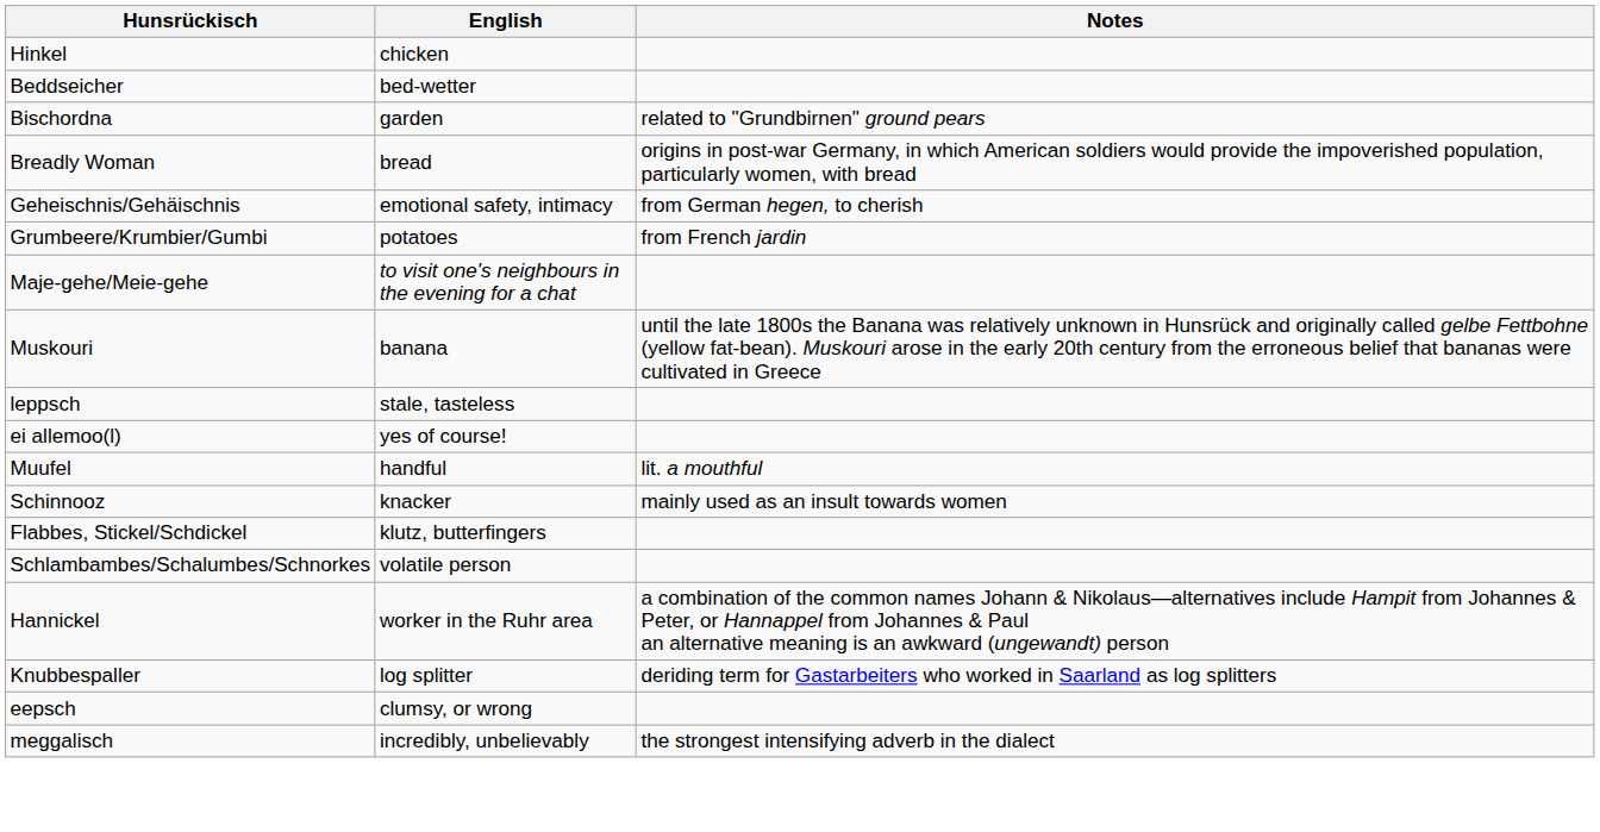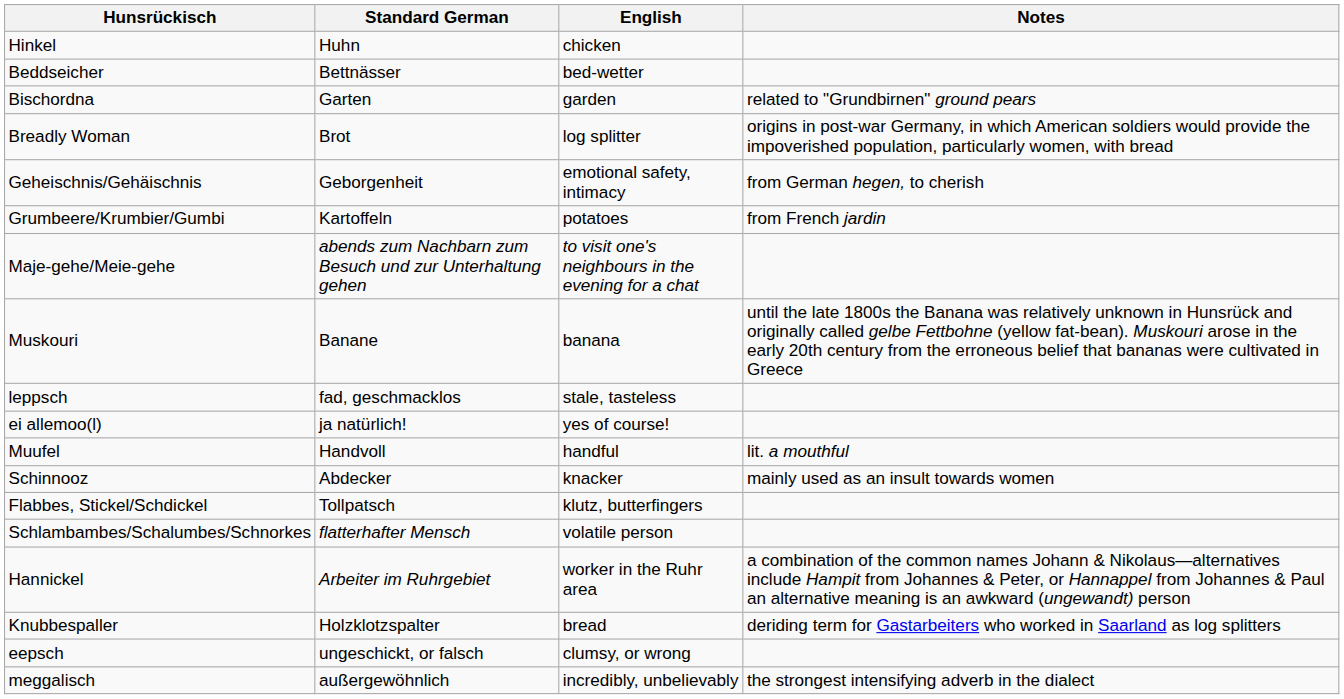 <table class="wikitable mw-collapsible">
 <tr>
 <th>Hunsrückisch</th>
+<th>Standard German</th>
 <th>English</th>
 <th>Notes</th>
 </tr>
 <tr>
 <td>Hinkel</td>
+<td>Huhn</td>
 <td>chicken</td>
 <td></td>
 </tr>
 <tr>
 <td>Beddseicher</td>
+<td>Bettnässer</td>
 <td>bed-wetter</td>
 <td></td>
 </tr>
 <tr>
 <td>Bischordna</td>
+<td>Garten</td>
 <td>garden</td>
 <td>related to "Grundbirnen" <em>ground pears</em></td>
 </tr>
 <tr>
 <td>Breadly Woman</td>
-<td>bread</td>
+<td>Brot</td>
+<td>log splitter</td>
 <td>origins in post-war Germany, in which American soldiers would provide the impoverished population, particularly women, with bread</td>
 </tr>
 <tr>
 <td>Geheischnis/Gehäischnis</td>
+<td>Geborgenheit</td>
 <td>emotional safety, intimacy</td>
 <td>from German <em>hegen,</em> to cherish</td>
 </tr>
 <tr>
 <td>Grumbeere/Krumbier/Gumbi</td>
+<td>Kartoffeln</td>
 <td>potatoes</td>
 <td>from French <em>jardin</em></td>
 </tr>
 <tr>
 <td>Maje-gehe/Meie-gehe</td>
+<td><em>abends zum Nachbarn zum Besuch und zur Unterhaltung gehen</em></td>
 <td><em>to visit one's neighbours in the evening for a chat</em></td>
 <td></td>
 </tr>
 <tr>
 <td>Muskouri</td>
+<td>Banane</td>
 <td>banana</td>
 <td>until the late 1800s the Banana was relatively unknown in Hunsrück and originally called <em>gelbe Fettbohne</em> (yellow fat-bean). <em>Muskouri</em> arose in the early 20th century from the erroneous belief that bananas were cultivated in Greece</td>
 </tr>
 <tr>
 <td>leppsch</td>
+<td>fad, geschmacklos</td>
 <td>stale, tasteless</td>
 <td></td>
 </tr>
 <tr>
 <td>ei allemoo(l)</td>
+<td>ja natürlich!</td>
 <td>yes of course!</td>
 <td></td>
 </tr>
 <tr>
 <td>Muufel</td>
+<td>Handvoll</td>
 <td>handful</td>
 <td>lit. <em>a mouthful</em></td>
 </tr>
 <tr>
 <td>Schinnooz</td>
+<td>Abdecker</td>
 <td>knacker</td>
 <td>mainly used as an insult towards women</td>
 </tr>
 <tr>
 <td>Flabbes, Stickel/Schdickel</td>
+<td>Tollpatsch</td>
 <td>klutz, butterfingers</td>
 <td></td>
 </tr>
 <tr>
 <td>Schlambambes/Schalumbes/Schnorkes</td>
+<td><em>flatterhafter Mensch</em></td>
 <td>volatile person</td>
 <td></td>
 </tr>
 <tr>
 <td>Hannickel</td>
+<td><em>Arbeiter im Ruhrgebiet</em></td>
 <td>worker in the Ruhr area</td>
 <td>a combination of the common names Johann & Nikolaus—alternatives include <em>Hampit</em> from Johannes & Peter, or <em>Hannappel</em> from Johannes & Paul<br>an alternative meaning is an awkward (<em>ungewandt)</em> person</td>
 </tr>
 <tr>
 <td>Knubbespaller</td>
-<td>log splitter</td>
+<td>Holzklotzspalter</td>
+<td>bread</td>
 <td>deriding term for <a href='#'>Gastarbeiters</a> who worked in <a href='#'>Saarland</a> as log splitters</td>
 </tr>
 <tr>
 <td>eepsch</td>
+<td>ungeschickt, or falsch</td>
 <td>clumsy, or wrong</td>
 <td></td>
 </tr>
 <tr>
 <td>meggalisch</td>
+<td>außergewöhnlich</td>
 <td>incredibly, unbelievably</td>
 <td>the strongest intensifying adverb in the dialect</td>
 </tr>
 </table>
